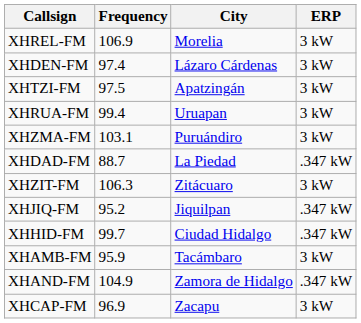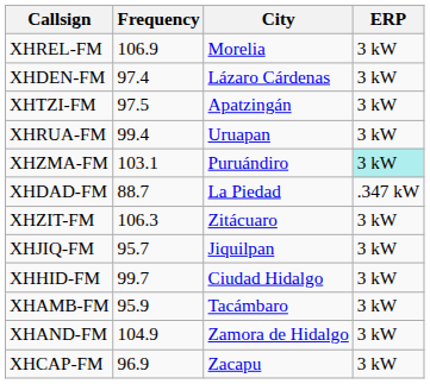 <table class="wikitable sortable">
 <tr>
 <th>Callsign</th>
 <th>Frequency</th>
 <th>City</th>
 <th>ERP</th>
 </tr>
 <tr>
 <td>XHREL-FM</td>
 <td>106.9</td>
 <td><a href='#'>Morelia</a></td>
 <td>3 kW</td>
 </tr>
 <tr>
 <td>XHDEN-FM</td>
 <td>97.4</td>
 <td><a href='#'>Lázaro Cárdenas</a></td>
 <td>3 kW</td>
 </tr>
 <tr>
 <td>XHTZI-FM</td>
 <td>97.5</td>
 <td><a href='#'>Apatzingán</a></td>
 <td>3 kW</td>
 </tr>
 <tr>
 <td>XHRUA-FM</td>
 <td>99.4</td>
 <td><a href='#'>Uruapan</a></td>
 <td>3 kW</td>
 </tr>
 <tr>
 <td>XHZMA-FM</td>
 <td>103.1</td>
 <td><a href='#'>Puruándiro</a></td>
-<td>3 kW</td>
+<td style="background: paleturquoise;">3 kW</td>
 </tr>
 <tr>
 <td>XHDAD-FM</td>
 <td>88.7</td>
 <td><a href='#'>La Piedad</a></td>
 <td>.347 kW</td>
 </tr>
 <tr>
 <td>XHZIT-FM</td>
 <td>106.3</td>
 <td><a href='#'>Zitácuaro</a></td>
 <td>3 kW</td>
 </tr>
 <tr>
 <td>XHJIQ-FM</td>
-<td>95.2</td>
+<td>95.7</td>
 <td><a href='#'>Jiquilpan</a></td>
-<td>.347 kW</td>
+<td>3 kW</td>
 </tr>
 <tr>
 <td>XHHID-FM</td>
 <td>99.7</td>
 <td><a href='#'>Ciudad Hidalgo</a></td>
-<td>.347 kW</td>
+<td>3 kW</td>
 </tr>
 <tr>
 <td>XHAMB-FM</td>
 <td>95.9</td>
 <td><a href='#'>Tacámbaro</a></td>
 <td>3 kW</td>
 </tr>
 <tr>
 <td>XHAND-FM</td>
 <td>104.9</td>
 <td><a href='#'>Zamora de Hidalgo</a></td>
-<td>.347 kW</td>
+<td>3 kW</td>
 </tr>
 <tr>
 <td>XHCAP-FM</td>
 <td>96.9</td>
 <td><a href='#'>Zacapu</a></td>
 <td>3 kW</td>
 </tr>
 </table>
